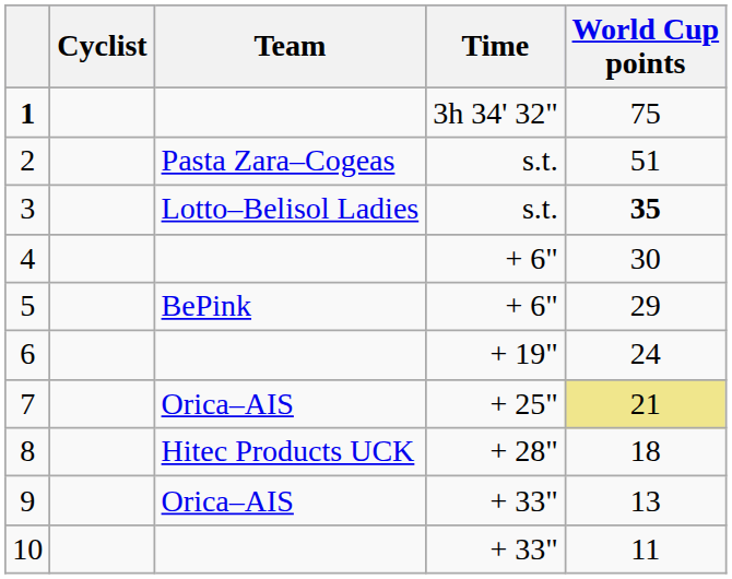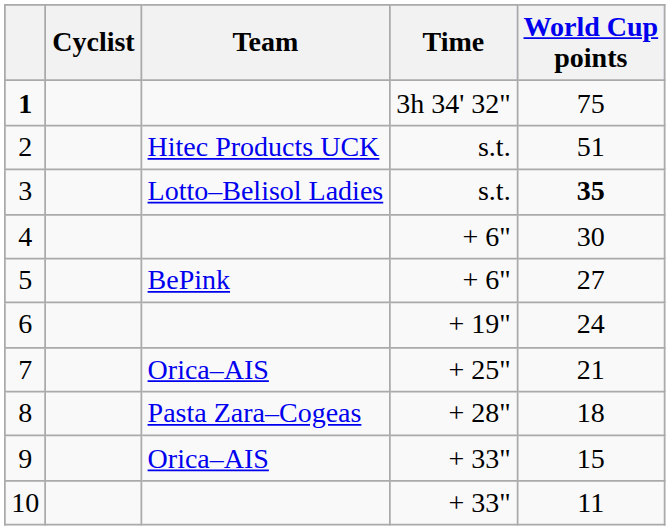 <table class="wikitable">
 <tr style="background:#ccccff;">
 <th></th>
 <th>Cyclist</th>
 <th>Team</th>
 <th>Time</th>
 <th><a href='#'>World Cup</a><br>points</th>
 </tr>
 <tr>
 <td align=center><strong>1</strong></td>
 <td></td>
 <td></td>
 <td align=right>3h 34' 32"</td>
 <td align=center>75</td>
 </tr>
 <tr>
 <td align=center>2</td>
 <td></td>
-<td><a href='#'>Pasta Zara–Cogeas</a></td>
+<td><a href='#'>Hitec Products UCK</a></td>
 <td align=right>s.t.</td>
 <td align=center>51</td>
 </tr>
 <tr>
 <td align=center>3</td>
 <td></td>
 <td><a href='#'>Lotto–Belisol Ladies</a></td>
 <td align=right>s.t.</td>
 <td align=center><strong>35</strong></td>
 </tr>
 <tr>
 <td align=center>4</td>
 <td></td>
 <td></td>
 <td align=right>+ 6"</td>
 <td align=center>30</td>
 </tr>
 <tr>
 <td align=center>5</td>
 <td></td>
 <td><a href='#'>BePink</a></td>
 <td align=right>+ 6"</td>
-<td align=center>29</td>
+<td align=center>27</td>
 </tr>
 <tr>
 <td align=center>6</td>
 <td></td>
 <td></td>
 <td align=right>+ 19"</td>
 <td align=center>24</td>
 </tr>
 <tr>
 <td align=center>7</td>
 <td></td>
 <td><a href='#'>Orica–AIS</a></td>
 <td align=right>+ 25"</td>
-<td align=center style="background: khaki;">21</td>
+<td align=center>21</td>
 </tr>
 <tr>
 <td align=center>8</td>
 <td></td>
-<td><a href='#'>Hitec Products UCK</a></td>
+<td><a href='#'>Pasta Zara–Cogeas</a></td>
 <td align=right>+ 28"</td>
 <td align=center>18</td>
 </tr>
 <tr>
 <td align=center>9</td>
 <td></td>
 <td><a href='#'>Orica–AIS</a></td>
 <td align=right>+ 33"</td>
-<td align=center>13</td>
+<td align=center>15</td>
 </tr>
 <tr>
 <td align=center>10</td>
 <td></td>
 <td></td>
 <td align=right>+ 33"</td>
 <td align=center>11</td>
 </tr>
 </table>
